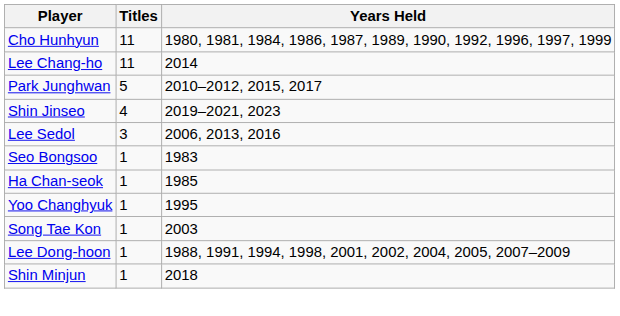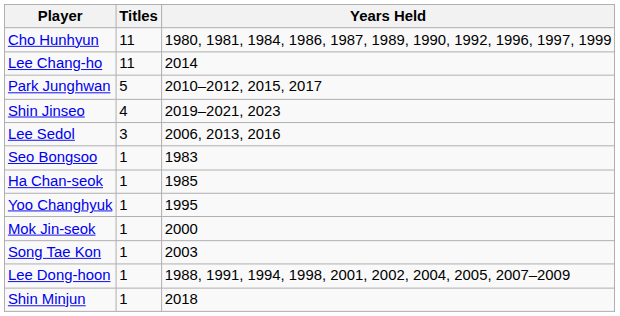 <table class="wikitable">
 <tr>
 <th>Player</th>
 <th>Titles</th>
 <th>Years Held</th>
 </tr>
 <tr>
 <td><a href='#'>Cho Hunhyun</a></td>
 <td>11</td>
 <td>1980, 1981, 1984, 1986, 1987, 1989, 1990, 1992, 1996, 1997, 1999</td>
 </tr>
 <tr>
 <td><a href='#'>Lee Chang-ho</a></td>
 <td>11</td>
 <td>2014</td>
 </tr>
 <tr>
 <td><a href='#'>Park Junghwan</a></td>
 <td>5</td>
 <td>2010–2012, 2015, 2017</td>
 </tr>
 <tr>
 <td><a href='#'>Shin Jinseo</a></td>
 <td>4</td>
 <td>2019–2021, 2023</td>
 </tr>
 <tr>
 <td><a href='#'>Lee Sedol</a></td>
 <td>3</td>
 <td>2006, 2013, 2016</td>
 </tr>
 <tr>
 <td><a href='#'>Seo Bongsoo</a></td>
 <td>1</td>
 <td>1983</td>
 </tr>
 <tr>
 <td><a href='#'>Ha Chan-seok</a></td>
 <td>1</td>
 <td>1985</td>
 </tr>
 <tr>
 <td><a href='#'>Yoo Changhyuk</a></td>
 <td>1</td>
 <td>1995</td>
 </tr>
 <tr>
+<td><a href='#'>Mok Jin-seok</a></td>
+<td>1</td>
+<td>2000</td>
+</tr>
+<tr>
 <td><a href='#'>Song Tae Kon</a></td>
 <td>1</td>
 <td>2003</td>
 </tr>
 <tr>
 <td><a href='#'>Lee Dong-hoon</a></td>
 <td>1</td>
 <td>1988, 1991, 1994, 1998, 2001, 2002, 2004, 2005, 2007–2009</td>
 </tr>
 <tr>
 <td><a href='#'>Shin Minjun</a></td>
 <td>1</td>
 <td>2018</td>
 </tr>
 </table>
